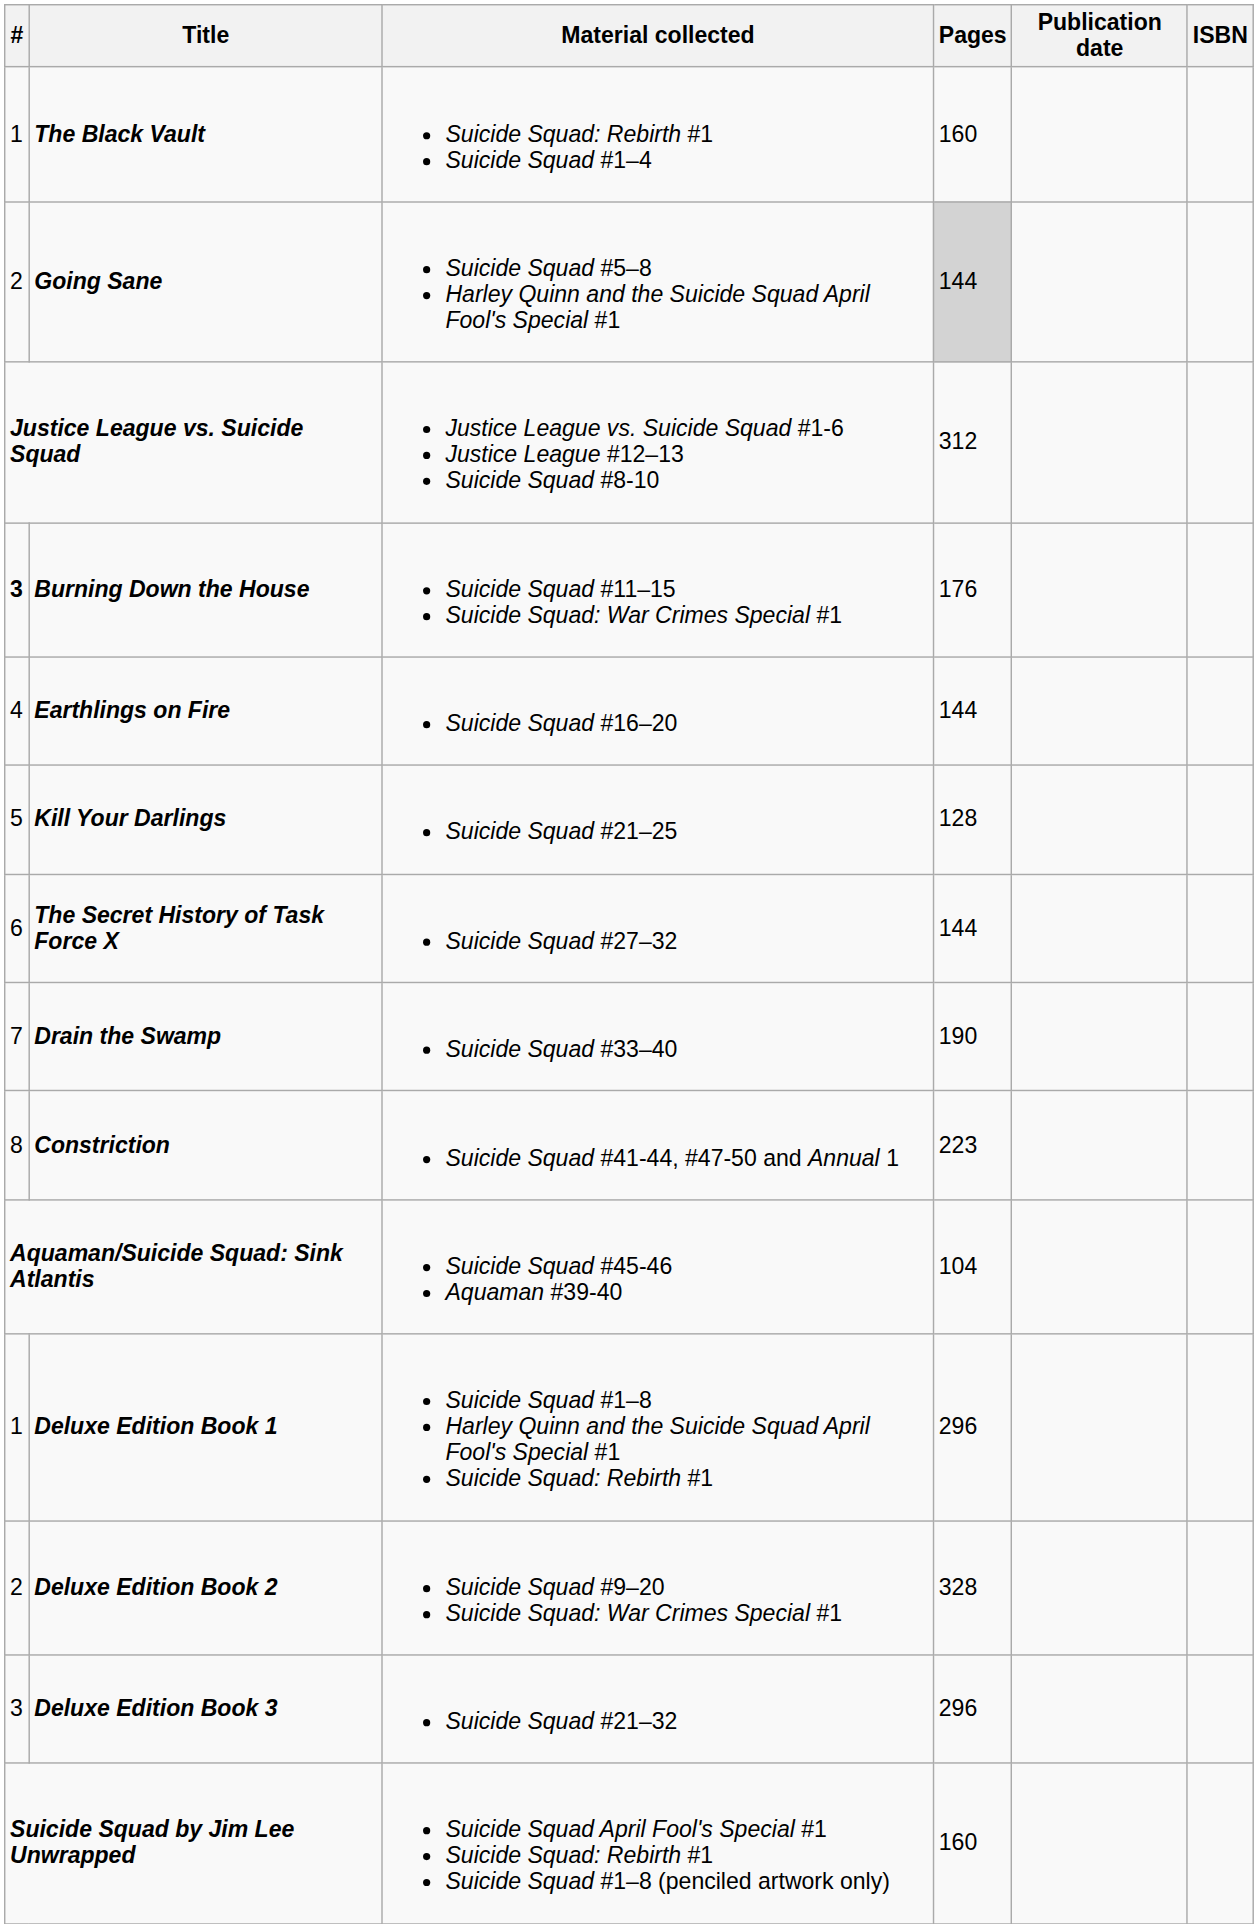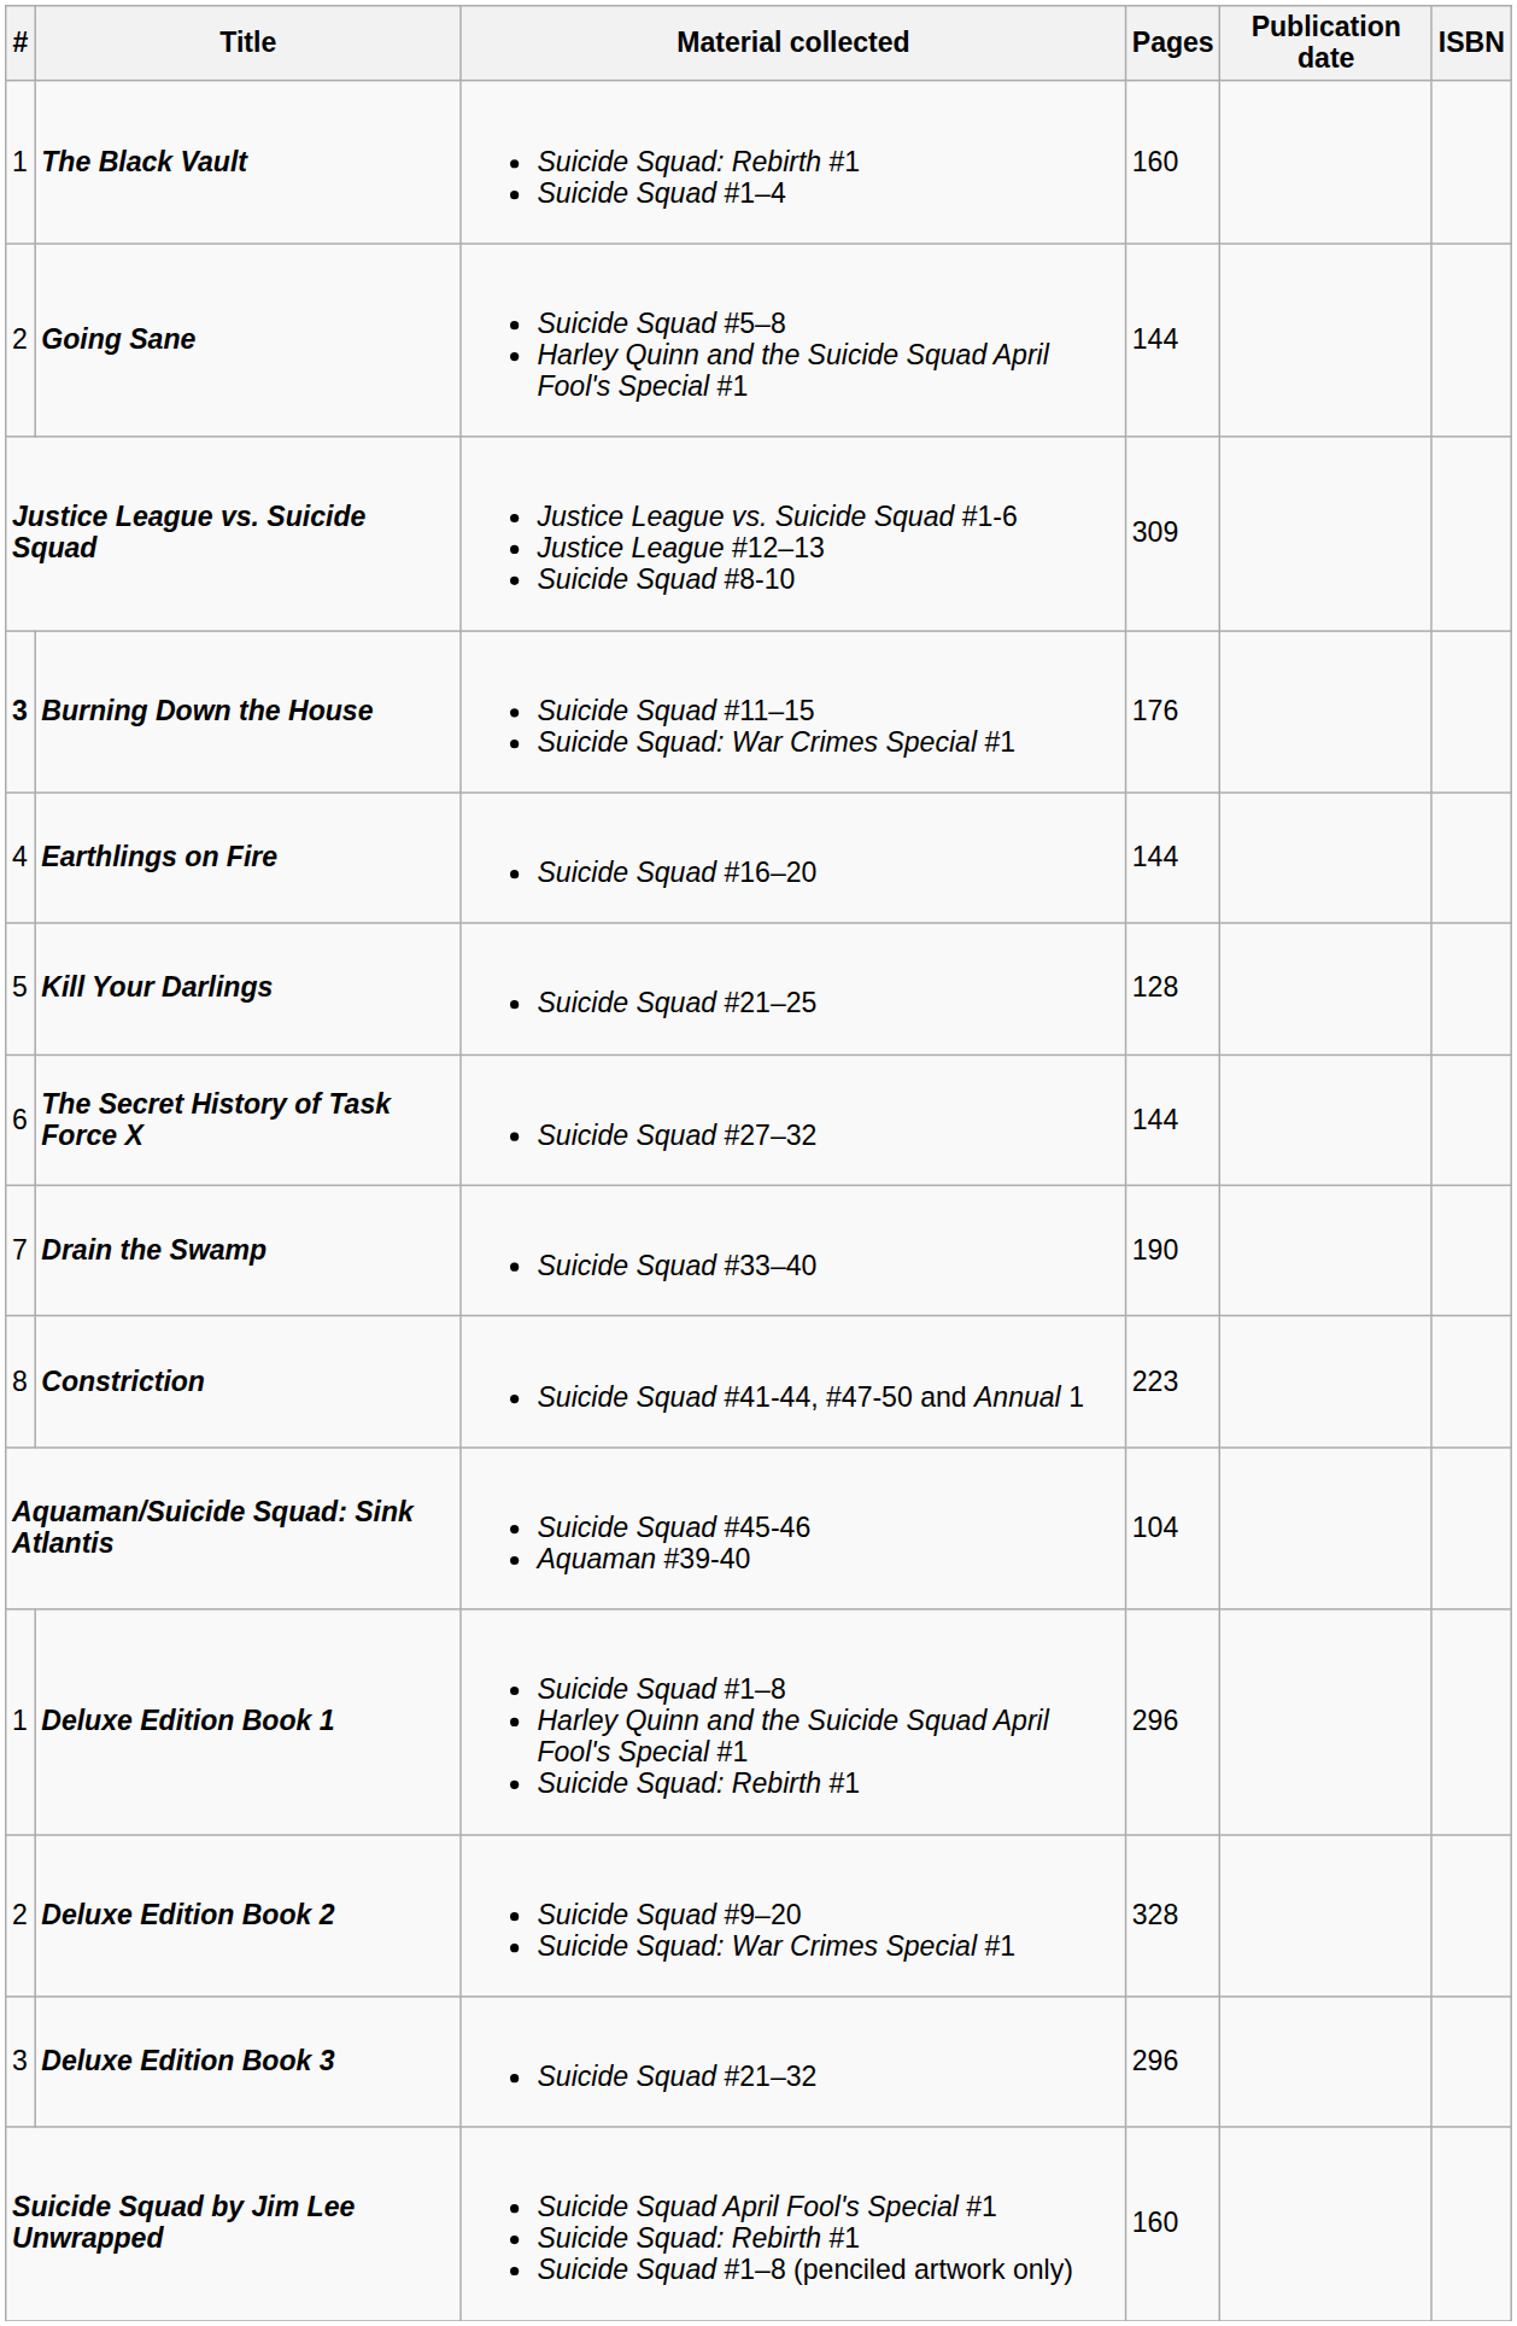 <table class="wikitable">
 <tr>
 <th>#</th>
 <th>Title</th>
 <th>Material collected</th>
 <th>Pages</th>
 <th>Publication date</th>
 <th>ISBN</th>
 </tr>
 <tr>
 <td>1</td>
 <td><strong><em>The Black Vault</em></strong></td>
 <td><br><ul><li><em>Suicide Squad: Rebirth</em> #1</li><li><em>Suicide Squad</em> #1–4</li></ul></td>
 <td>160</td>
 <td></td>
 <td></td>
 </tr>
 <tr>
 <td>2</td>
 <td><strong><em>Going Sane</em></strong></td>
 <td><br><ul><li><em>Suicide Squad</em> #5–8</li><li><em>Harley Quinn and the Suicide Squad April Fool's Special</em> #1</li></ul></td>
-<td style="background: lightgrey;">144</td>
+<td>144</td>
 <td></td>
 <td></td>
 </tr>
 <tr>
 <td colspan="2"><strong><em>Justice League vs. Suicide Squad</em></strong></td>
 <td><br><ul><li><em>Justice League vs. Suicide Squad</em> #1-6</li><li><em>Justice League</em> #12–13</li><li><em>Suicide Squad</em> #8-10</li></ul></td>
-<td>312</td>
+<td>309</td>
 <td></td>
 <td></td>
 </tr>
 <tr>
 <td><strong>3</strong></td>
 <td><strong><em>Burning Down the House</em></strong></td>
 <td><br><ul><li><em>Suicide Squad</em> #11–15</li><li><em>Suicide Squad: War Crimes Special</em> #1</li></ul></td>
 <td>176</td>
 <td></td>
 <td></td>
 </tr>
 <tr>
 <td>4</td>
 <td><strong><em>Earthlings on Fire</em></strong></td>
 <td><br><ul><li><em>Suicide Squad</em> #16–20</li></ul></td>
 <td>144</td>
 <td></td>
 <td></td>
 </tr>
 <tr>
 <td>5</td>
 <td><strong><em>Kill Your Darlings</em></strong></td>
 <td><br><ul><li><em>Suicide Squad</em> #21–25</li></ul></td>
 <td>128</td>
 <td></td>
 <td></td>
 </tr>
 <tr>
 <td>6</td>
 <td><strong><em>The Secret History of Task Force X</em></strong></td>
 <td><br><ul><li><em>Suicide Squad</em> #27–32</li></ul></td>
 <td>144</td>
 <td></td>
 <td></td>
 </tr>
 <tr>
 <td>7</td>
 <td><strong><em>Drain the Swamp</em></strong></td>
 <td><br><ul><li><em>Suicide Squad</em> #33–40</li></ul></td>
 <td>190</td>
 <td></td>
 <td></td>
 </tr>
 <tr>
 <td>8</td>
 <td><strong><em>Constriction</em></strong></td>
 <td><br><ul><li><em>Suicide Squad</em> #41-44, #47-50 and <em>Annual</em> 1</li></ul></td>
 <td>223</td>
 <td></td>
 <td></td>
 </tr>
 <tr>
 <td colspan="2"><strong><em>Aquaman/Suicide Squad: Sink Atlantis</em></strong></td>
 <td><br><ul><li><em>Suicide Squad</em> #45-46</li><li><em>Aquaman</em> #39-40</li></ul></td>
 <td>104</td>
 <td></td>
 <td></td>
 </tr>
 <tr>
 <td>1</td>
 <td><strong><em>Deluxe Edition Book 1</em></strong></td>
 <td><br><ul><li><em>Suicide Squad</em> #1–8</li><li><em>Harley Quinn and the Suicide Squad April Fool's Special</em> #1</li><li><em>Suicide Squad: Rebirth</em> #1</li></ul></td>
 <td>296</td>
 <td></td>
 <td></td>
 </tr>
 <tr>
 <td>2</td>
 <td><strong><em>Deluxe Edition Book 2</em></strong></td>
 <td><br><ul><li><em>Suicide Squad</em> #9–20</li><li><em>Suicide Squad: War Crimes Special</em> #1</li></ul></td>
 <td>328</td>
 <td></td>
 <td></td>
 </tr>
 <tr>
 <td>3</td>
 <td><strong><em>Deluxe Edition Book 3</em></strong></td>
 <td><br><ul><li><em>Suicide Squad</em> #21–32</li></ul></td>
 <td>296</td>
 <td></td>
 <td></td>
 </tr>
 <tr>
 <td colspan="2"><strong><em>Suicide Squad by Jim Lee Unwrapped</em></strong></td>
 <td><br><ul><li><em>Suicide Squad April Fool's Special</em> #1</li><li><em>Suicide Squad: Rebirth</em> #1</li><li><em>Suicide Squad</em> #1–8 (penciled artwork only)</li></ul></td>
 <td>160</td>
 <td></td>
 <td></td>
 </tr>
 <tr>
 </tr>
 </table>
